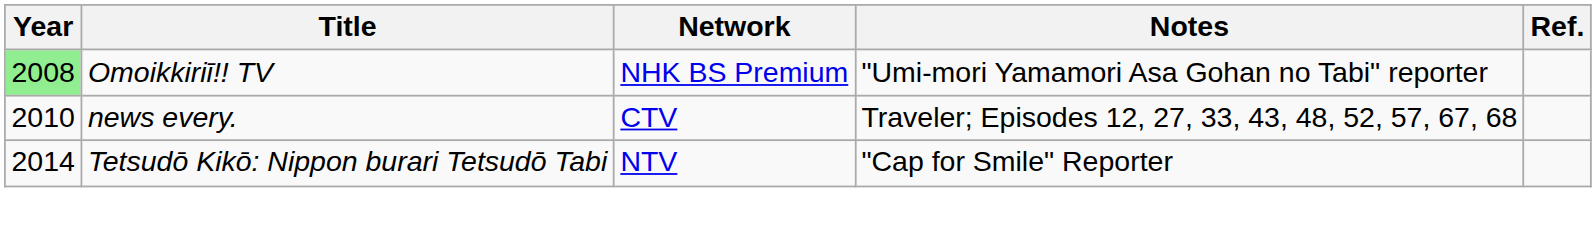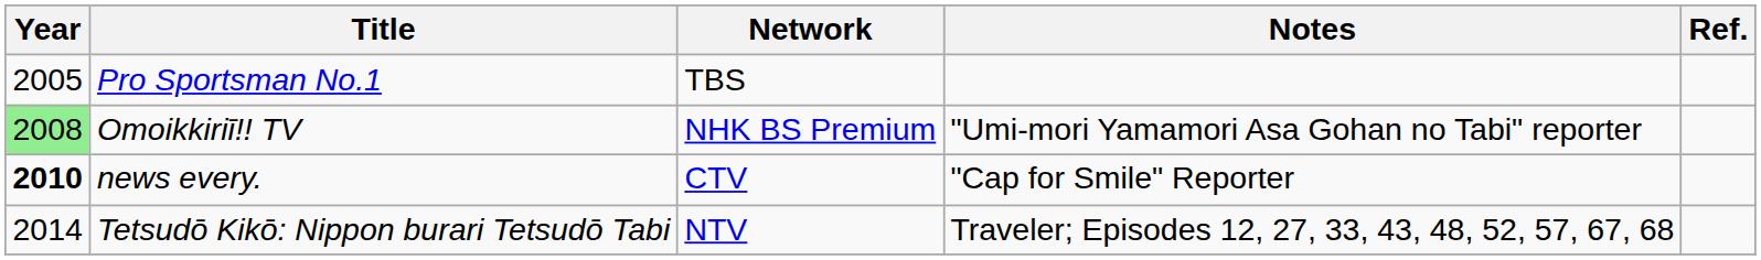 <table class="wikitable">
 <tr>
 <th>Year</th>
 <th>Title</th>
 <th>Network</th>
 <th>Notes</th>
 <th>Ref.</th>
 </tr>
 <tr>
+<td>2005</td>
+<td><em><a href='#'>Pro Sportsman No.1</a></em></td>
+<td>TBS</td>
+<td></td>
+<td></td>
+</tr>
+<tr>
 <td style="background: lightgreen;">2008</td>
 <td><em>Omoikkiriī!! TV</em></td>
 <td><a href='#'>NHK BS Premium</a></td>
 <td>"Umi-mori Yamamori Asa Gohan no Tabi" reporter</td>
 <td></td>
 </tr>
 <tr>
-<td>2010</td>
+<td><strong>2010</strong></td>
 <td><em>news every.</em></td>
 <td><a href='#'>CTV</a></td>
-<td>Traveler; Episodes 12, 27, 33, 43, 48, 52, 57, 67, 68</td>
+<td>"Cap for Smile" Reporter</td>
 <td></td>
 </tr>
 <tr>
 <td>2014</td>
 <td><em>Tetsudō Kikō: Nippon burari Tetsudō Tabi</em></td>
 <td><a href='#'>NTV</a></td>
-<td>"Cap for Smile" Reporter</td>
+<td>Traveler; Episodes 12, 27, 33, 43, 48, 52, 57, 67, 68</td>
 <td></td>
 </tr>
 </table>
